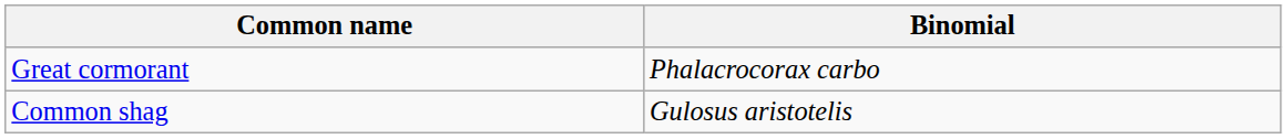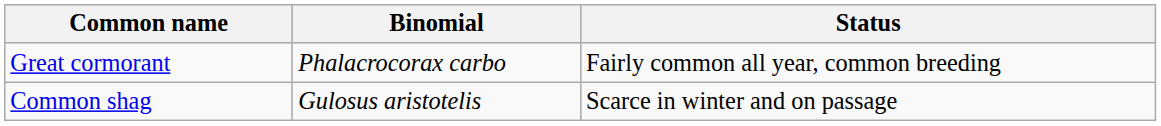 <table width=60% class="wikitable">
 <tr>
 <th width=25%>Common name</th>
 <th width=25%>Binomial</th>
+<th width=50%>Status</th>
 </tr>
 <tr>
 <td><a href='#'>Great cormorant</a></td>
 <td><em>Phalacrocorax carbo</em></td>
+<td>Fairly common all year, common breeding</td>
 </tr>
 <tr>
 <td><a href='#'>Common shag</a></td>
 <td><em>Gulosus aristotelis</em></td>
+<td>Scarce in winter and on passage</td>
 </tr>
 </table>
